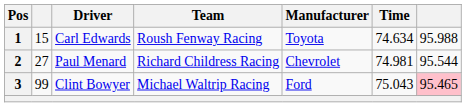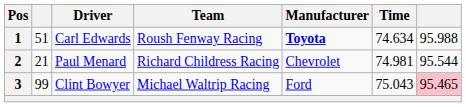 <table class="wikitable" style="font-size:95%">
 <tr>
 <th>Pos</th>
 <th></th>
 <th>Driver</th>
 <th>Team</th>
 <th>Manufacturer</th>
 <th>Time</th>
 <th></th>
 </tr>
 <tr>
 <th>1</th>
-<td>15</td>
+<td>51</td>
 <td><a href='#'>Carl Edwards</a></td>
 <td><a href='#'>Roush Fenway Racing</a></td>
-<td><a href='#'>Toyota</a></td>
+<td><strong><a href='#'>Toyota</a></strong></td>
 <td>74.634</td>
 <td>95.988</td>
 </tr>
 <tr>
 <th>2</th>
-<td>27</td>
+<td>21</td>
 <td><a href='#'>Paul Menard</a></td>
 <td><a href='#'>Richard Childress Racing</a></td>
 <td><a href='#'>Chevrolet</a></td>
 <td>74.981</td>
 <td>95.544</td>
 </tr>
 <tr>
 <th>3</th>
 <td>99</td>
 <td><a href='#'>Clint Bowyer</a></td>
 <td><a href='#'>Michael Waltrip Racing</a></td>
 <td><a href='#'>Ford</a></td>
 <td>75.043</td>
 <td style="background: pink;">95.465</td>
 </tr>
 <tr>
 <th colspan="7"></th>
 </tr>
 </table>
